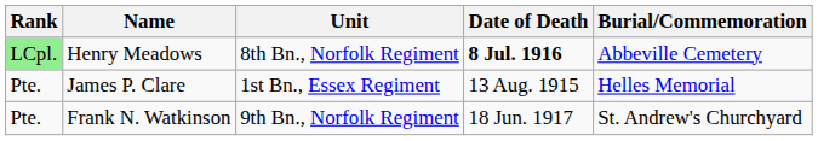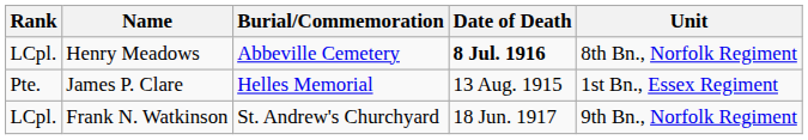 <table class="wikitable">
 <tr>
 <th>Rank</th>
 <th>Name</th>
+<th>Burial/Commemoration</th>
+<th>Date of Death</th>
 <th>Unit</th>
-<th>Date of Death</th>
-<th>Burial/Commemoration</th>
 </tr>
 <tr>
-<td style="background: lightgreen;">LCpl.</td>
+<td>LCpl.</td>
 <td>Henry Meadows</td>
+<td><a href='#'>Abbeville Cemetery</a></td>
+<td><strong>8 Jul. 1916</strong></td>
 <td>8th Bn., <a href='#'>Norfolk Regiment</a></td>
-<td><strong>8 Jul. 1916</strong></td>
-<td><a href='#'>Abbeville Cemetery</a></td>
 </tr>
 <tr>
 <td>Pte.</td>
 <td>James P. Clare</td>
+<td><a href='#'>Helles Memorial</a></td>
+<td>13 Aug. 1915</td>
 <td>1st Bn., <a href='#'>Essex Regiment</a></td>
-<td>13 Aug. 1915</td>
-<td><a href='#'>Helles Memorial</a></td>
 </tr>
 <tr>
-<td>Pte.</td>
+<td>LCpl.</td>
 <td>Frank N. Watkinson</td>
+<td>St. Andrew's Churchyard</td>
+<td>18 Jun. 1917</td>
 <td>9th Bn., <a href='#'>Norfolk Regiment</a></td>
-<td>18 Jun. 1917</td>
-<td>St. Andrew's Churchyard</td>
 </tr>
 </table>
